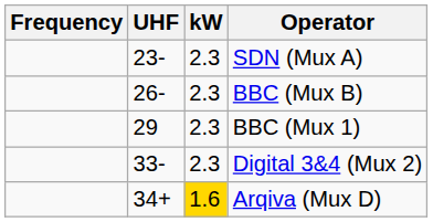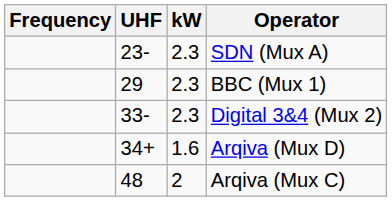 <table class="wikitable sortable">
 <tr>
 <th>Frequency</th>
 <th>UHF</th>
 <th>kW</th>
 <th>Operator</th>
 </tr>
 <tr>
 <td></td>
 <td>23-</td>
 <td>2.3</td>
 <td><a href='#'>SDN</a> (Mux A)</td>
-</tr>
-<tr>
-<td></td>
-<td>26-</td>
-<td>2.3</td>
-<td><a href='#'>BBC</a> (Mux B)</td>
 </tr>
 <tr>
 <td></td>
 <td>29</td>
 <td>2.3</td>
 <td>BBC (Mux 1)</td>
 </tr>
 <tr>
 <td></td>
 <td>33-</td>
 <td>2.3</td>
 <td><a href='#'>Digital 3&4</a> (Mux 2)</td>
 </tr>
 <tr>
 <td></td>
 <td>34+</td>
-<td style="background: gold;">1.6</td>
+<td>1.6</td>
 <td><a href='#'>Arqiva</a> (Mux D)</td>
 </tr>
+<tr>
+<td></td>
+<td>48</td>
+<td>2</td>
+<td>Arqiva (Mux C)</td>
+</tr>
 </table>
